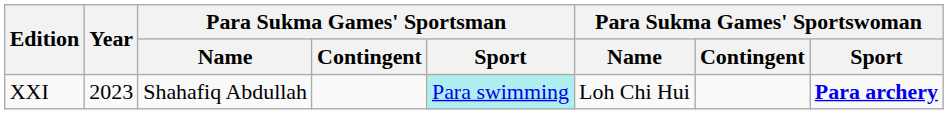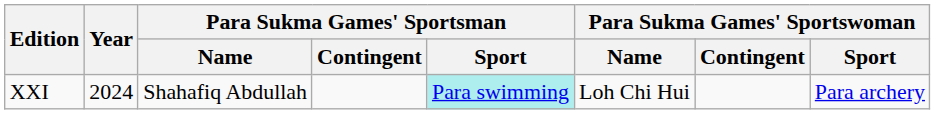 <table class="wikitable sortable">
 <tr>
 <th rowspan=2>Edition</th>
 <th rowspan=2>Year</th>
 <th colspan=3>Para Sukma Games' Sportsman</th>
 <th colspan=3>Para Sukma Games' Sportswoman</th>
 </tr>
 <tr>
 <th>Name</th>
 <th>Contingent</th>
 <th>Sport</th>
 <th>Name</th>
 <th>Contingent</th>
 <th>Sport</th>
 </tr>
 <tr>
 <td>XXI</td>
-<td>2023</td>
+<td>2024</td>
 <td>Shahafiq Abdullah</td>
 <td></td>
 <td style="background: paleturquoise;"><a href='#'>Para swimming</a></td>
 <td>Loh Chi Hui</td>
 <td></td>
-<td><strong><a href='#'>Para archery</a></strong></td>
+<td><a href='#'>Para archery</a></td>
 </tr>
 </table>
